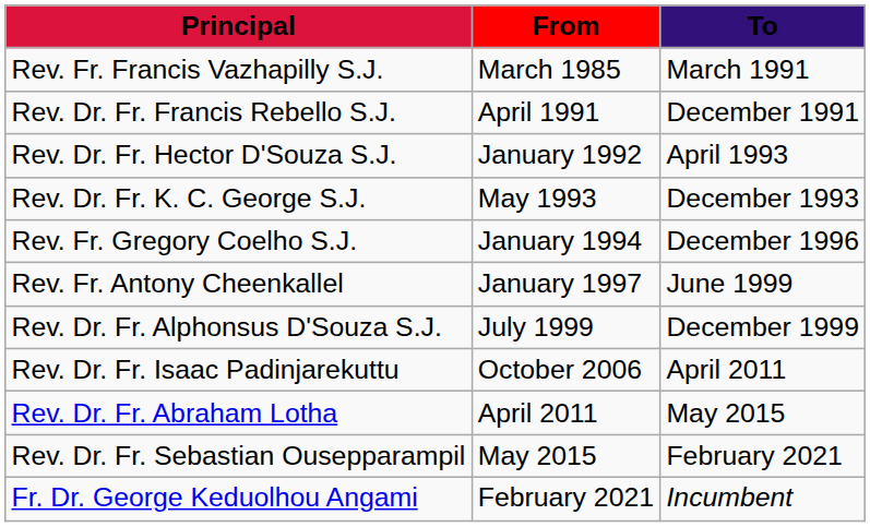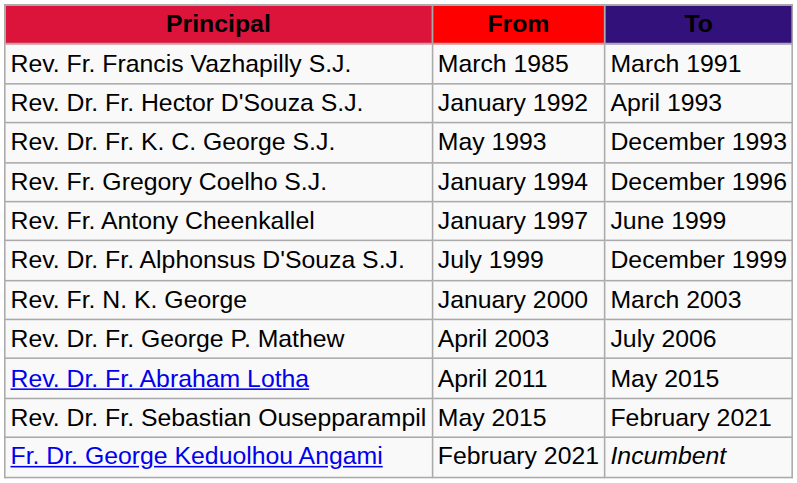 <table class="wikitable">
 <tr>
 <th style="background-color:crimson"><strong>Principal</strong></th>
 <th style="background-color:red"><strong>From</strong></th>
 <th style="background-color:#32127A"><strong>To</strong></th>
 </tr>
 <tr>
 <td>Rev. Fr. Francis Vazhapilly S.J.</td>
 <td>March 1985</td>
 <td>March 1991</td>
-</tr>
-<tr>
-<td>Rev. Dr. Fr. Francis Rebello S.J.</td>
-<td>April 1991</td>
-<td>December 1991</td>
 </tr>
 <tr>
 <td>Rev. Dr. Fr. Hector D'Souza S.J.</td>
 <td>January 1992</td>
 <td>April 1993</td>
 </tr>
 <tr>
 <td>Rev. Dr. Fr. K. C. George S.J.</td>
 <td>May 1993</td>
 <td>December 1993</td>
 </tr>
 <tr>
 <td>Rev. Fr. Gregory Coelho S.J.</td>
 <td>January 1994</td>
 <td>December 1996</td>
 </tr>
 <tr>
 <td>Rev. Fr. Antony Cheenkallel</td>
 <td>January 1997</td>
 <td>June 1999</td>
 </tr>
 <tr>
 <td>Rev. Dr. Fr. Alphonsus D'Souza S.J.</td>
 <td>July 1999</td>
 <td>December 1999</td>
 </tr>
 <tr>
-<td>Rev. Dr. Fr. Isaac Padinjarekuttu</td>
-<td>October 2006</td>
-<td>April 2011</td>
+<td>Rev. Fr. N. K. George</td>
+<td>January 2000</td>
+<td>March 2003</td>
+</tr>
+<tr>
+<td>Rev. Dr. Fr. George P. Mathew</td>
+<td>April 2003</td>
+<td>July 2006</td>
 </tr>
 <tr>
 <td><a href='#'>Rev. Dr. Fr. Abraham Lotha</a></td>
 <td>April 2011</td>
 <td>May 2015</td>
 </tr>
 <tr>
 <td>Rev. Dr. Fr. Sebastian Ousepparampil</td>
 <td>May 2015</td>
 <td>February 2021</td>
 </tr>
 <tr>
 <td><a href='#'>Fr. Dr. George Keduolhou Angami</a></td>
 <td>February 2021</td>
 <td><em>Incumbent</em></td>
 </tr>
 </table>
